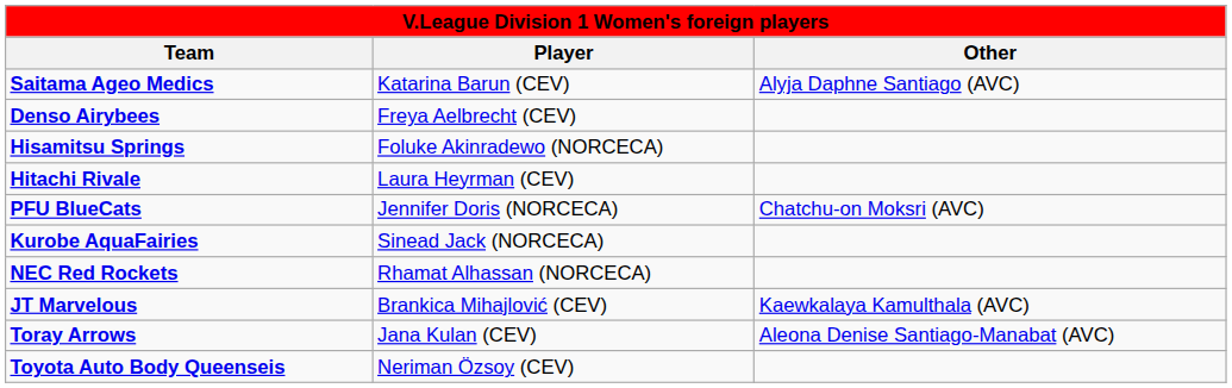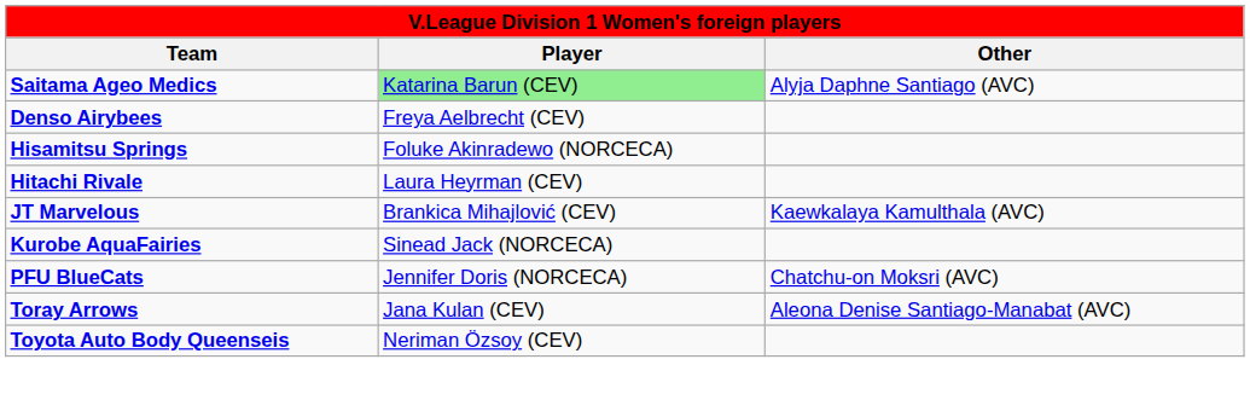 <table class="wikitable" style="font-size:90%; width: 70%; text-align:left;">
 <tr>
 <th style=background:red colspan=3><span>V.League Division 1 Women's foreign players</span></th>
 </tr>
 <tr>
 <th>Team</th>
 <th>Player</th>
 <th>Other</th>
 </tr>
 <tr>
 <td><strong><a href='#'>Saitama Ageo Medics</a></strong></td>
-<td> <a href='#'>Katarina Barun</a> (CEV)</td>
+<td style="background: lightgreen;"> <a href='#'>Katarina Barun</a> (CEV)</td>
 <td> <a href='#'>Alyja Daphne Santiago</a> (AVC)</td>
 </tr>
 <tr>
 <td><strong><a href='#'>Denso Airybees</a></strong></td>
 <td> <a href='#'>Freya Aelbrecht</a> (CEV)</td>
 <td></td>
 </tr>
 <tr>
 <td><strong><a href='#'>Hisamitsu Springs</a></strong></td>
 <td> <a href='#'>Foluke Akinradewo</a> (NORCECA)</td>
 <td></td>
 </tr>
 <tr>
 <td><strong><a href='#'>Hitachi Rivale</a></strong></td>
 <td> <a href='#'>Laura Heyrman</a> (CEV)</td>
 <td></td>
 </tr>
 <tr>
-<td><strong><a href='#'>PFU BlueCats</a></strong></td>
-<td> <a href='#'>Jennifer Doris</a> (NORCECA)</td>
-<td> <a href='#'>Chatchu-on Moksri</a> (AVC)</td>
+<td><strong><a href='#'>JT Marvelous</a></strong></td>
+<td> <a href='#'>Brankica Mihajlović</a> (CEV)</td>
+<td> <a href='#'>Kaewkalaya Kamulthala</a> (AVC)</td>
 </tr>
 <tr>
 <td><strong><a href='#'>Kurobe AquaFairies</a></strong></td>
 <td> <a href='#'>Sinead Jack</a> (NORCECA)</td>
 <td></td>
 </tr>
 <tr>
-<td><strong><a href='#'>NEC Red Rockets</a></strong></td>
-<td> <a href='#'>Rhamat Alhassan</a> (NORCECA)</td>
-<td></td>
-</tr>
-<tr>
-<td><strong><a href='#'>JT Marvelous</a></strong></td>
-<td> <a href='#'>Brankica Mihajlović</a> (CEV)</td>
-<td> <a href='#'>Kaewkalaya Kamulthala</a> (AVC)</td>
+<td><strong><a href='#'>PFU BlueCats</a></strong></td>
+<td> <a href='#'>Jennifer Doris</a> (NORCECA)</td>
+<td> <a href='#'>Chatchu-on Moksri</a> (AVC)</td>
 </tr>
 <tr>
 <td><strong><a href='#'>Toray Arrows</a></strong></td>
 <td> <a href='#'>Jana Kulan</a> (CEV)</td>
 <td> <a href='#'>Aleona Denise Santiago-Manabat</a> (AVC)</td>
 </tr>
 <tr>
 <td><strong><a href='#'>Toyota Auto Body Queenseis</a></strong></td>
 <td> <a href='#'>Neriman Özsoy</a> (CEV)</td>
 <td></td>
 </tr>
 </table>
